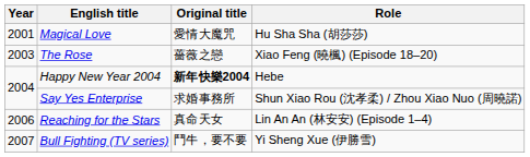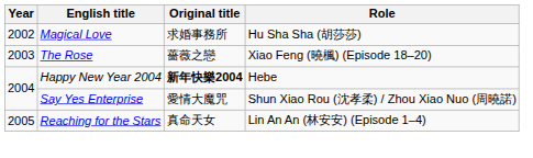 <table class="wikitable sortable">
 <tr>
 <th>Year</th>
 <th>English title</th>
 <th>Original title</th>
 <th>Role</th>
 </tr>
 <tr>
-<td>2001</td>
+<td>2002</td>
 <td><em><a href='#'>Magical Love</a></em></td>
-<td>愛情大魔咒</td>
+<td>求婚事務所</td>
 <td>Hu Sha Sha (胡莎莎)</td>
 </tr>
 <tr>
 <td>2003</td>
 <td><a href='#'><em>The Rose</em></a></td>
 <td>薔薇之戀</td>
 <td>Xiao Feng (曉楓) (Episode 18–20)</td>
 </tr>
 <tr>
 <td rowspan="2">2004</td>
 <td><em>Happy New Year 2004</em></td>
 <td><strong>新年快樂2004</strong></td>
 <td>Hebe</td>
 </tr>
 <tr>
 <td><em><a href='#'>Say Yes Enterprise</a></em></td>
-<td>求婚事務所</td>
+<td>愛情大魔咒</td>
 <td>Shun Xiao Rou (沈孝柔) / Zhou Xiao Nuo (周曉諾)</td>
 </tr>
 <tr>
-<td>2006</td>
+<td>2005</td>
 <td><a href='#'><em>Reaching for the Stars</em></a></td>
 <td>真命天女</td>
 <td>Lin An An (林安安) (Episode 1–4)</td>
 </tr>
-<tr>
-<td>2007</td>
-<td><em><a href='#'>Bull Fighting (TV series)</a></em></td>
-<td>鬥牛，要不要</td>
-<td>Yi Sheng Xue (伊勝雪)</td>
-</tr>
 </table>
